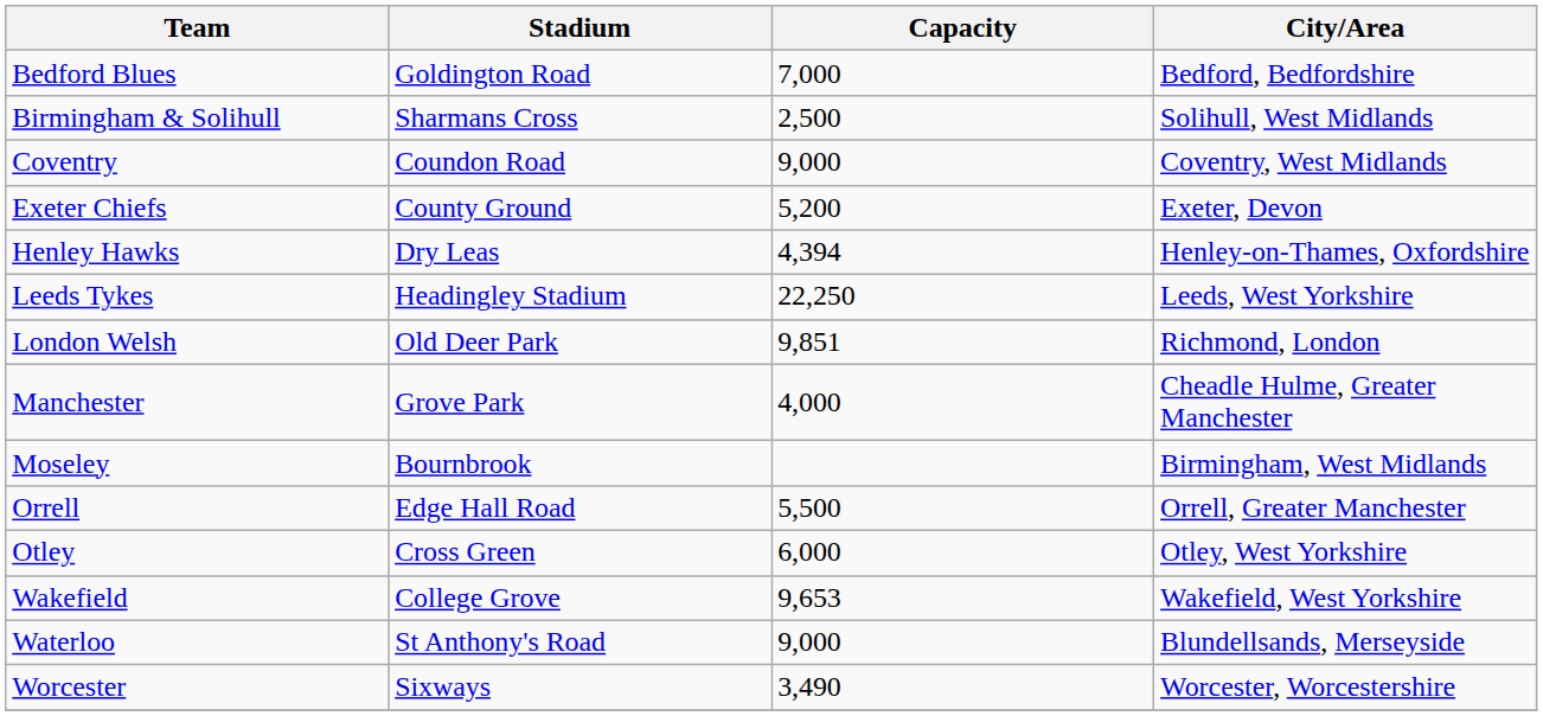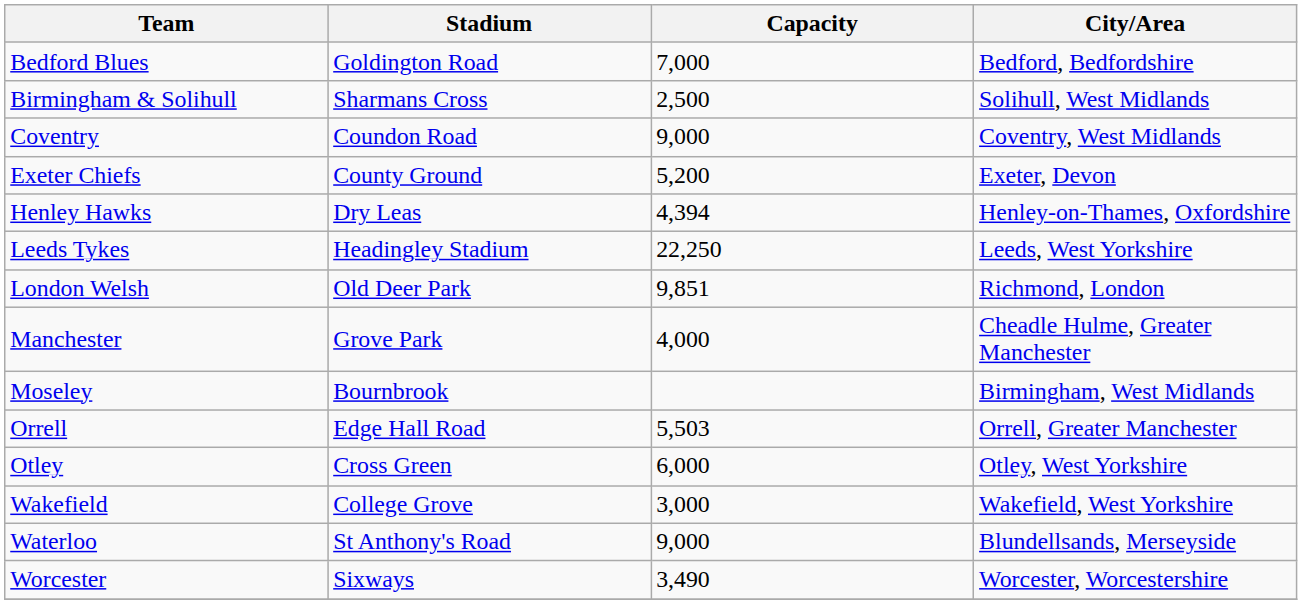 <table class="wikitable sortable">
 <tr>
 <th width=25%>Team</th>
 <th width=25%>Stadium</th>
 <th width=25%>Capacity</th>
 <th width=25%>City/Area</th>
 </tr>
 <tr>
 <td><a href='#'>Bedford Blues</a></td>
 <td><a href='#'>Goldington Road</a></td>
 <td>7,000</td>
 <td><a href='#'>Bedford</a>, <a href='#'>Bedfordshire</a></td>
 </tr>
 <tr>
 <td><a href='#'>Birmingham & Solihull</a></td>
 <td><a href='#'>Sharmans Cross</a></td>
 <td>2,500</td>
 <td><a href='#'>Solihull</a>, <a href='#'>West Midlands</a></td>
 </tr>
 <tr>
 <td><a href='#'>Coventry</a></td>
 <td><a href='#'>Coundon Road</a></td>
 <td>9,000</td>
 <td><a href='#'>Coventry</a>, <a href='#'>West Midlands</a></td>
 </tr>
 <tr>
 <td><a href='#'>Exeter Chiefs</a></td>
 <td><a href='#'>County Ground</a></td>
 <td>5,200</td>
 <td><a href='#'>Exeter</a>, <a href='#'>Devon</a></td>
 </tr>
 <tr>
 <td><a href='#'>Henley Hawks</a></td>
 <td><a href='#'>Dry Leas</a></td>
 <td>4,394</td>
 <td><a href='#'>Henley-on-Thames</a>, <a href='#'>Oxfordshire</a></td>
 </tr>
 <tr>
 <td><a href='#'>Leeds Tykes</a></td>
 <td><a href='#'>Headingley Stadium</a></td>
 <td>22,250</td>
 <td><a href='#'>Leeds</a>, <a href='#'>West Yorkshire</a></td>
 </tr>
 <tr>
 <td><a href='#'>London Welsh</a></td>
 <td><a href='#'>Old Deer Park</a></td>
 <td>9,851</td>
 <td><a href='#'>Richmond</a>, <a href='#'>London</a></td>
 </tr>
 <tr>
 <td><a href='#'>Manchester</a></td>
 <td><a href='#'>Grove Park</a></td>
 <td>4,000</td>
 <td><a href='#'>Cheadle Hulme</a>, <a href='#'>Greater Manchester</a></td>
 </tr>
 <tr>
 <td><a href='#'>Moseley</a></td>
 <td><a href='#'>Bournbrook</a></td>
 <td></td>
 <td><a href='#'>Birmingham</a>, <a href='#'>West Midlands</a></td>
 </tr>
 <tr>
 <td><a href='#'>Orrell</a></td>
 <td><a href='#'>Edge Hall Road</a></td>
-<td>5,500</td>
+<td>5,503</td>
 <td><a href='#'>Orrell</a>, <a href='#'>Greater Manchester</a></td>
 </tr>
 <tr>
 <td><a href='#'>Otley</a></td>
 <td><a href='#'>Cross Green</a></td>
 <td>6,000</td>
 <td><a href='#'>Otley</a>, <a href='#'>West Yorkshire</a></td>
 </tr>
 <tr>
 <td><a href='#'>Wakefield</a></td>
 <td><a href='#'>College Grove</a></td>
-<td>9,653</td>
+<td>3,000</td>
 <td><a href='#'>Wakefield</a>, <a href='#'>West Yorkshire</a></td>
 </tr>
 <tr>
 <td><a href='#'>Waterloo</a></td>
 <td><a href='#'>St Anthony's Road</a></td>
 <td>9,000</td>
 <td><a href='#'>Blundellsands</a>, <a href='#'>Merseyside</a></td>
 </tr>
 <tr>
 <td><a href='#'>Worcester</a></td>
 <td><a href='#'>Sixways</a></td>
 <td>3,490</td>
 <td><a href='#'>Worcester</a>, <a href='#'>Worcestershire</a></td>
 </tr>
 <tr>
 </tr>
 </table>
